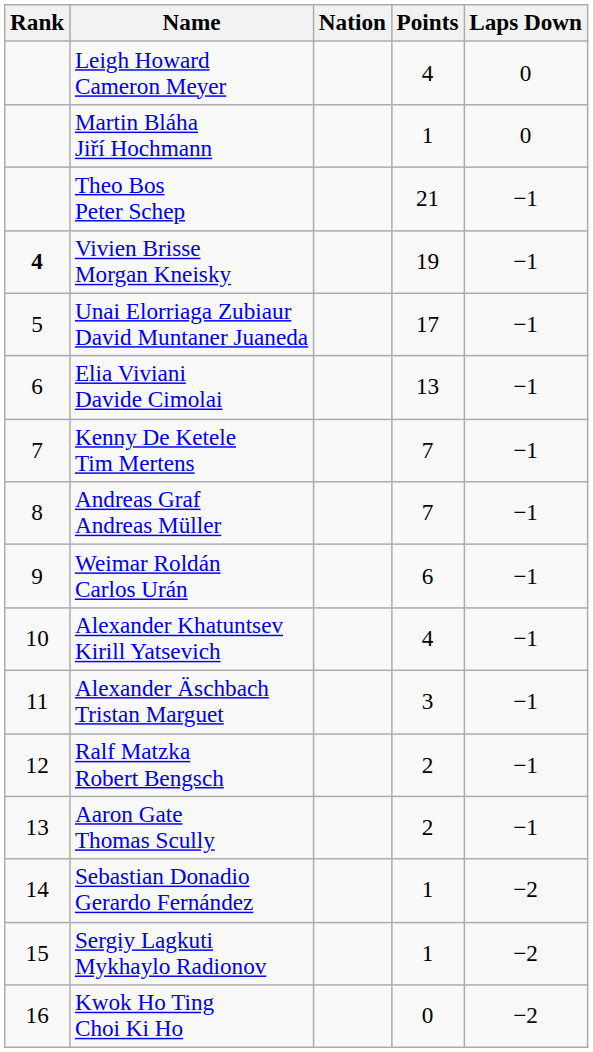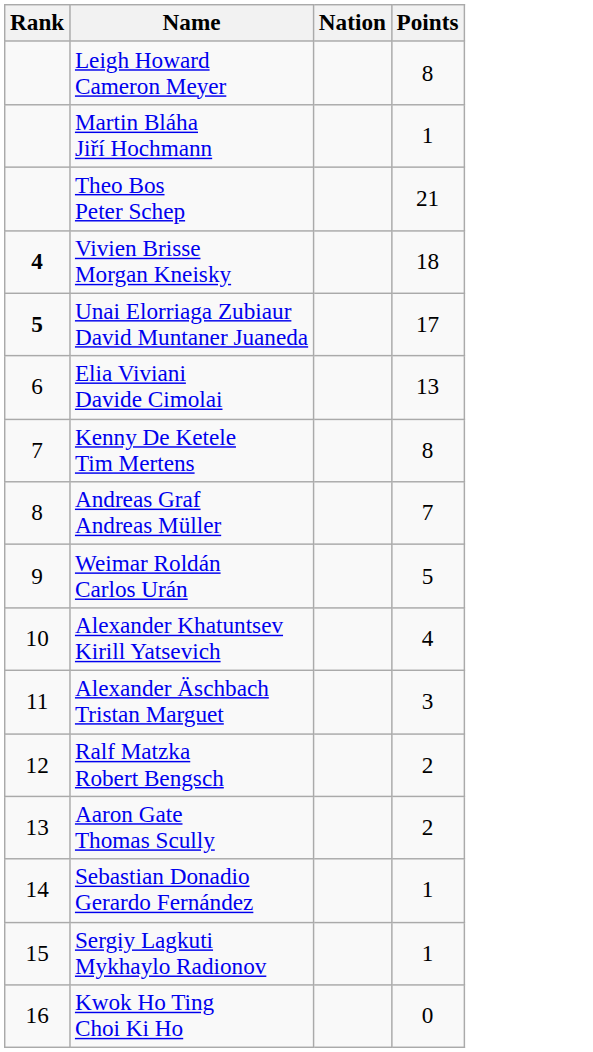 <table class="wikitable sortable" style="text-align:center">
 <tr>
 <th>Rank</th>
 <th>Name</th>
 <th>Nation</th>
 <th>Points</th>
-<th>Laps Down</th>
 </tr>
 <tr>
 <td></td>
 <td align=left><a href='#'>Leigh Howard</a><br><a href='#'>Cameron Meyer</a></td>
 <td align=left></td>
-<td>4</td>
-<td>0</td>
+<td>8</td>
 </tr>
 <tr>
 <td></td>
 <td align=left><a href='#'>Martin Bláha</a><br><a href='#'>Jiří Hochmann</a></td>
 <td align=left></td>
 <td>1</td>
-<td>0</td>
 </tr>
 <tr>
 <td></td>
 <td align=left><a href='#'>Theo Bos</a><br><a href='#'>Peter Schep</a></td>
 <td align=left></td>
 <td>21</td>
-<td>−1</td>
 </tr>
 <tr>
 <td><strong>4</strong></td>
 <td align=left><a href='#'>Vivien Brisse</a><br><a href='#'>Morgan Kneisky</a></td>
 <td align=left></td>
-<td>19</td>
-<td>−1</td>
+<td>18</td>
 </tr>
 <tr>
-<td>5</td>
+<td><strong>5</strong></td>
 <td align=left><a href='#'>Unai Elorriaga Zubiaur</a><br><a href='#'>David Muntaner Juaneda</a></td>
 <td align=left></td>
 <td>17</td>
-<td>−1</td>
 </tr>
 <tr>
 <td>6</td>
 <td align=left><a href='#'>Elia Viviani</a><br><a href='#'>Davide Cimolai</a></td>
 <td align=left></td>
 <td>13</td>
-<td>−1</td>
 </tr>
 <tr>
 <td>7</td>
 <td align=left><a href='#'>Kenny De Ketele</a><br><a href='#'>Tim Mertens</a></td>
 <td align=left></td>
-<td>7</td>
-<td>−1</td>
+<td>8</td>
 </tr>
 <tr>
 <td>8</td>
 <td align=left><a href='#'>Andreas Graf</a><br><a href='#'>Andreas Müller</a></td>
 <td align=left></td>
 <td>7</td>
-<td>−1</td>
 </tr>
 <tr>
 <td>9</td>
 <td align=left><a href='#'>Weimar Roldán</a><br><a href='#'>Carlos Urán</a></td>
 <td align=left></td>
-<td>6</td>
-<td>−1</td>
+<td>5</td>
 </tr>
 <tr>
 <td>10</td>
 <td align=left><a href='#'>Alexander Khatuntsev</a><br><a href='#'>Kirill Yatsevich</a></td>
 <td align=left></td>
 <td>4</td>
-<td>−1</td>
 </tr>
 <tr>
 <td>11</td>
 <td align=left><a href='#'>Alexander Äschbach</a><br><a href='#'>Tristan Marguet</a></td>
 <td align=left></td>
 <td>3</td>
-<td>−1</td>
 </tr>
 <tr>
 <td>12</td>
 <td align=left><a href='#'>Ralf Matzka</a><br><a href='#'>Robert Bengsch</a></td>
 <td align=left></td>
 <td>2</td>
-<td>−1</td>
 </tr>
 <tr>
 <td>13</td>
 <td align=left><a href='#'>Aaron Gate</a><br><a href='#'>Thomas Scully</a></td>
 <td align=left></td>
 <td>2</td>
-<td>−1</td>
 </tr>
 <tr>
 <td>14</td>
 <td align=left><a href='#'>Sebastian Donadio</a><br><a href='#'>Gerardo Fernández</a></td>
 <td align=left></td>
 <td>1</td>
-<td>−2</td>
 </tr>
 <tr>
 <td>15</td>
 <td align=left><a href='#'>Sergiy Lagkuti</a><br><a href='#'>Mykhaylo Radionov</a></td>
 <td align=left></td>
 <td>1</td>
-<td>−2</td>
 </tr>
 <tr>
 <td>16</td>
 <td align=left><a href='#'>Kwok Ho Ting</a><br><a href='#'>Choi Ki Ho</a></td>
 <td align=left></td>
 <td>0</td>
-<td>−2</td>
 </tr>
 </table>
